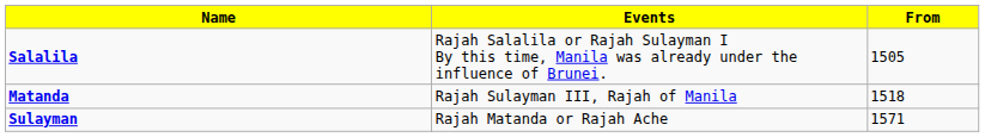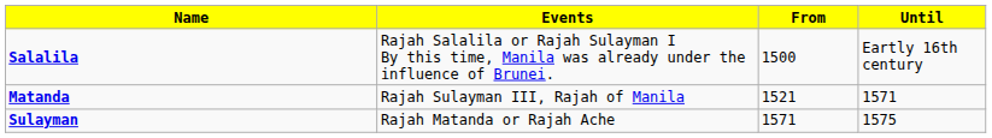 <table width=70% class="wikitable">
 <tr>
 <th style="background-color:yellow" width=5%,>Name</th>
 <th style="background-color:yellow" width=5%,>Events</th>
 <th style="background-color:yellow" width=1%>From</th>
+<th style="background-color:yellow" width=1%>Until</th>
 </tr>
 <tr>
 <td><strong><a href='#'>Salalila</a></strong></td>
 <td>Rajah Salalila or Rajah Sulayman I  <br>By this time, <a href='#'>Manila</a> was already under the influence of <a href='#'>Brunei</a>.</td>
-<td>1505</td>
+<td>1500</td>
+<td>Eartly 16th century</td>
 </tr>
 <tr>
 <td><strong><a href='#'>Matanda</a></strong></td>
 <td>Rajah Sulayman III, Rajah of <a href='#'>Manila</a></td>
-<td>1518</td>
+<td>1521</td>
+<td>1571</td>
 </tr>
 <tr>
 <td><strong><a href='#'>Sulayman</a></strong></td>
 <td>Rajah Matanda or Rajah Ache</td>
 <td>1571</td>
+<td>1575</td>
 </tr>
 </table>
